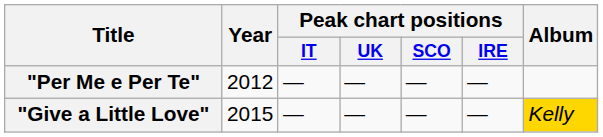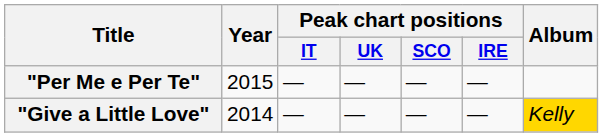 <table class="wikitable plainrowheaders">
 <tr>
 <th scope="col" rowspan="2" style="width:10em;">Title</th>
 <th scope="col" rowspan="2">Year</th>
 <th scope="col" colspan="4">Peak chart positions</th>
 <th scope="col" rowspan="2">Album</th>
 </tr>
 <tr>
 <th scope="col" style="width:3em;font-size:85%;"><a href='#'>IT</a></th>
 <th scope="col" style="width:3em;font-size:85%;"><a href='#'>UK</a></th>
 <th scope="col" style="width:3em;font-size:85%;"><a href='#'>SCO</a></th>
 <th scope="col" style="width:3em;font-size:85%;"><a href='#'>IRE</a></th>
 </tr>
 <tr>
 <th scope="row">"Per Me e Per Te"</th>
-<td>2012</td>
+<td>2015</td>
 <td>—</td>
 <td>—</td>
 <td>—</td>
 <td>—</td>
 <td></td>
 </tr>
 <tr>
 <th scope="row">"Give a Little Love"</th>
-<td>2015</td>
+<td>2014</td>
 <td>—</td>
 <td>—</td>
 <td>—</td>
 <td>—</td>
 <td style="background: gold;"><em>Kelly</em></td>
 </tr>
 </table>
